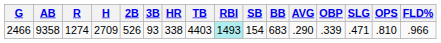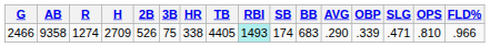 <table class="wikitable" style="font-size:95%;text-align:center;">
 <tr>
 <th><a href='#'>G</a></th>
 <th><a href='#'>AB</a></th>
 <th><a href='#'>R</a></th>
 <th><a href='#'>H</a></th>
 <th><a href='#'>2B</a></th>
 <th><a href='#'>3B</a></th>
 <th><a href='#'>HR</a></th>
 <th><a href='#'>TB</a></th>
 <th><a href='#'>RBI</a></th>
 <th><a href='#'>SB</a></th>
 <th><a href='#'>BB</a></th>
 <th><a href='#'>AVG</a></th>
 <th><a href='#'>OBP</a></th>
 <th><a href='#'>SLG</a></th>
 <th><a href='#'>OPS</a></th>
 <th><a href='#'>FLD%</a></th>
 </tr>
 <tr>
 <td>2466</td>
 <td>9358</td>
 <td>1274</td>
 <td>2709</td>
 <td>526</td>
-<td>93</td>
+<td>75</td>
 <td>338</td>
-<td>4403</td>
+<td>4405</td>
 <td style="background: paleturquoise;">1493</td>
-<td>154</td>
+<td>174</td>
 <td>683</td>
 <td>.290</td>
 <td>.339</td>
 <td>.471</td>
 <td>.810</td>
 <td>.966</td>
 </tr>
 </table>
